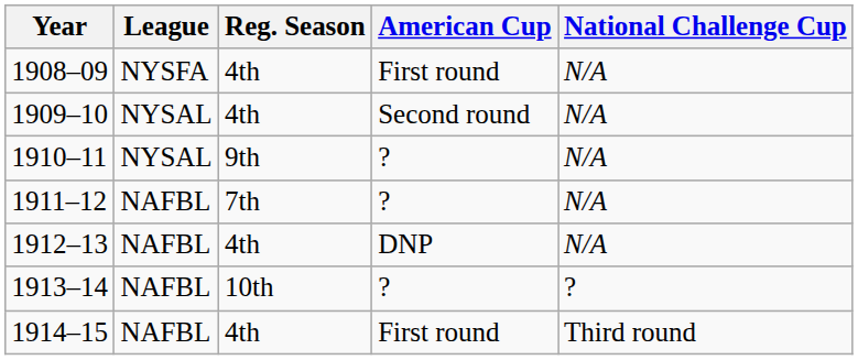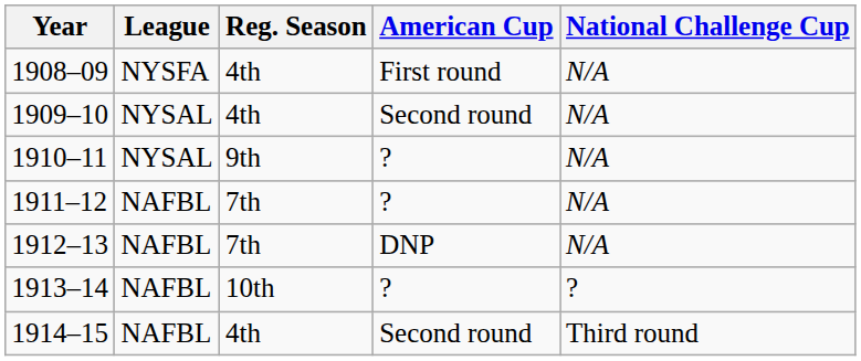 <table class="wikitable">
 <tr>
 <th>Year</th>
 <th>League</th>
 <th>Reg. Season</th>
 <th><a href='#'>American Cup</a></th>
 <th><a href='#'>National Challenge Cup</a></th>
 </tr>
 <tr>
 <td>1908–09</td>
 <td>NYSFA</td>
 <td>4th</td>
 <td>First round</td>
 <td><em>N/A</em></td>
 </tr>
 <tr>
 <td>1909–10</td>
 <td>NYSAL</td>
 <td>4th</td>
 <td>Second round</td>
 <td><em>N/A</em></td>
 </tr>
 <tr>
 <td>1910–11</td>
 <td>NYSAL</td>
 <td>9th</td>
 <td>?</td>
 <td><em>N/A</em></td>
 </tr>
 <tr>
 <td>1911–12</td>
 <td>NAFBL</td>
 <td>7th</td>
 <td>?</td>
 <td><em>N/A</em></td>
 </tr>
 <tr>
 <td>1912–13</td>
 <td>NAFBL</td>
-<td>4th</td>
+<td>7th</td>
 <td>DNP</td>
 <td><em>N/A</em></td>
 </tr>
 <tr>
 <td>1913–14</td>
 <td>NAFBL</td>
 <td>10th</td>
 <td>?</td>
 <td>?</td>
 </tr>
 <tr>
 <td>1914–15</td>
 <td>NAFBL</td>
 <td>4th</td>
-<td>First round</td>
+<td>Second round</td>
 <td>Third round</td>
 </tr>
 </table>
